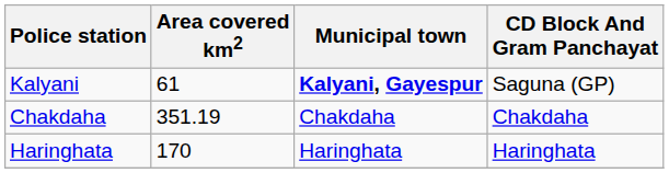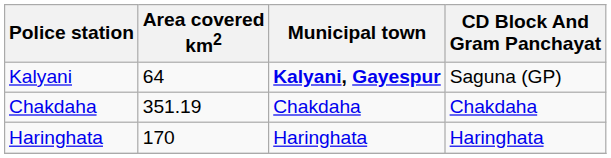 <table class="wikitable sortable">
 <tr>
 <th>Police station</th>
 <th>Area covered<br>km<sup>2</sup></th>
 <th>Municipal town</th>
 <th>CD Block And<br>Gram Panchayat</th>
 </tr>
 <tr>
 <td><a href='#'>Kalyani</a></td>
-<td>61</td>
+<td>64</td>
 <td><strong><a href='#'>Kalyani</a>, <a href='#'>Gayespur</a></strong></td>
 <td>Saguna (GP)</td>
 </tr>
 <tr>
 <td><a href='#'>Chakdaha</a></td>
 <td>351.19</td>
 <td><a href='#'>Chakdaha</a></td>
 <td><a href='#'>Chakdaha</a></td>
 </tr>
 <tr>
 <td><a href='#'>Haringhata</a></td>
 <td>170</td>
 <td><a href='#'>Haringhata</a></td>
 <td><a href='#'>Haringhata</a></td>
 </tr>
 <tr>
 </tr>
 </table>
